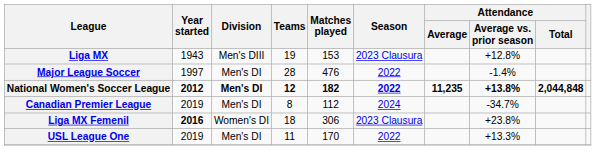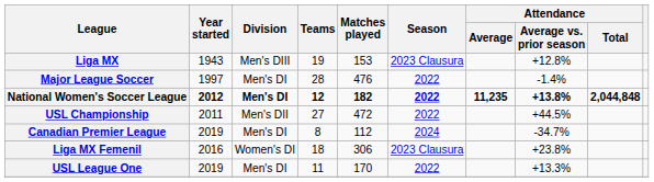 <table class="wikitable plainrowheaders sortable" style="text-align:center;font-size:90%;">
 <tr>
 <th rowspan=2 scope="col">League</th>
 <th rowspan=2 scope="col">Year<br>started</th>
 <th rowspan=2 scope="col">Division</th>
 <th rowspan=2 scope="col">Teams</th>
 <th rowspan=2 scope="col">Matches<br>played</th>
 <th rowspan=2 scope="col">Season</th>
 <th colspan=3 scope="colgroup">Attendance</th>
 <th rowspan=2 scope="col"></th>
 </tr>
 <tr>
 <th scope="col">Average</th>
 <th scope="col">Average vs.<br>prior season</th>
 <th scope="col">Total</th>
 </tr>
 <tr>
 <th scope="row"><a href='#'>Liga MX</a></th>
 <td>1943</td>
 <td>Men's DIII</td>
 <td>19</td>
 <td>153</td>
 <td><a href='#'>2023 Clausura</a></td>
 <td></td>
 <td>+12.8%</td>
 <td></td>
 <td></td>
 </tr>
 <tr>
 <th scope="row"><a href='#'>Major League Soccer</a></th>
 <td>1997</td>
 <td>Men's DI</td>
 <td>28</td>
 <td>476</td>
 <td><a href='#'>2022</a></td>
 <td></td>
 <td>-1.4%</td>
 <td></td>
 <td></td>
 </tr>
 <tr style="font-weight:bold;">
 <th scope="row"><strong>National Women's Soccer League</strong></th>
 <td>2012</td>
 <td>Men's DI</td>
 <td>12</td>
 <td>182</td>
 <td><a href='#'>2022</a></td>
 <td>11,235</td>
 <td>+13.8%</td>
 <td>2,044,848</td>
 <td></td>
 </tr>
 <tr>
+<th scope="row"><a href='#'>USL Championship</a></th>
+<td>2011</td>
+<td>Men's DII</td>
+<td>27</td>
+<td>472</td>
+<td><a href='#'>2022</a></td>
+<td></td>
+<td>+44.5%</td>
+<td></td>
+<td></td>
+</tr>
+<tr>
 <th scope="row"><a href='#'>Canadian Premier League</a></th>
 <td>2019</td>
 <td>Men's DI</td>
 <td>8</td>
 <td>112</td>
 <td><a href='#'>2024</a></td>
 <td></td>
 <td>-34.7%</td>
 <td></td>
 <td></td>
 </tr>
 <tr>
 <th scope="row"><a href='#'>Liga MX Femenil</a></th>
-<td><strong>2016</strong></td>
+<td>2016</td>
 <td>Women's DI</td>
 <td>18</td>
 <td>306</td>
 <td><a href='#'>2023 Clausura</a></td>
 <td></td>
 <td>+23.8%</td>
 <td></td>
 <td></td>
 </tr>
 <tr>
 <th scope="row"><a href='#'>USL League One</a></th>
 <td>2019</td>
 <td>Men's DI</td>
 <td>11</td>
 <td>170</td>
 <td><a href='#'>2022</a></td>
 <td></td>
 <td>+13.3%</td>
 <td></td>
 <td></td>
 </tr>
 <tr>
 </tr>
 </table>
